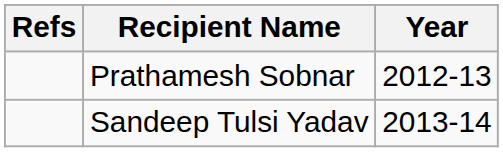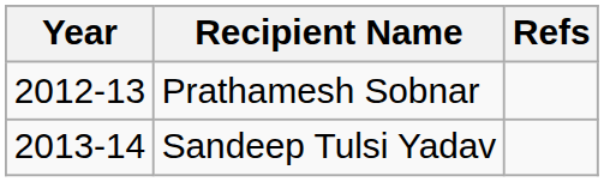 <table class="wikitable plainrowheaders sortable">
 <tr>
+<th>Year</th>
+<th>Recipient Name</th>
 <th>Refs</th>
-<th>Recipient Name</th>
-<th>Year</th>
 </tr>
 <tr>
+<td>2012-13</td>
+<td>Prathamesh Sobnar</td>
 <td></td>
-<td>Prathamesh Sobnar</td>
-<td>2012-13</td>
 </tr>
 <tr>
+<td>2013-14</td>
+<td>Sandeep Tulsi Yadav</td>
 <td></td>
-<td>Sandeep Tulsi Yadav</td>
-<td>2013-14</td>
 </tr>
 </table>
